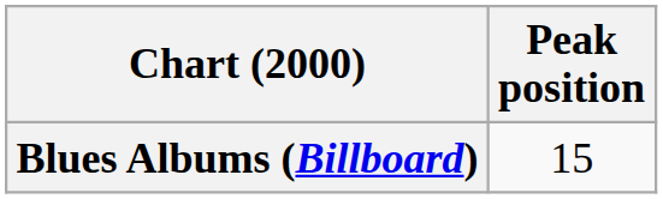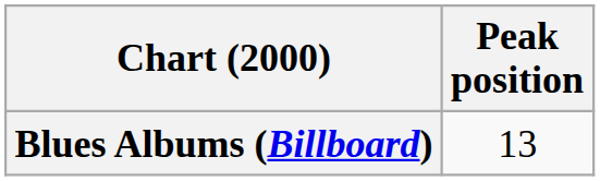 <table class="wikitable sortable plainrowheaders" style="text-align:center">
 <tr>
 <th scope="col">Chart (2000)</th>
 <th scope="col">Peak<br>position</th>
 </tr>
 <tr>
 <th scope="row">Blues Albums (<em><a href='#'>Billboard</a></em>)</th>
-<td>15</td>
+<td>13</td>
 </tr>
 </table>
